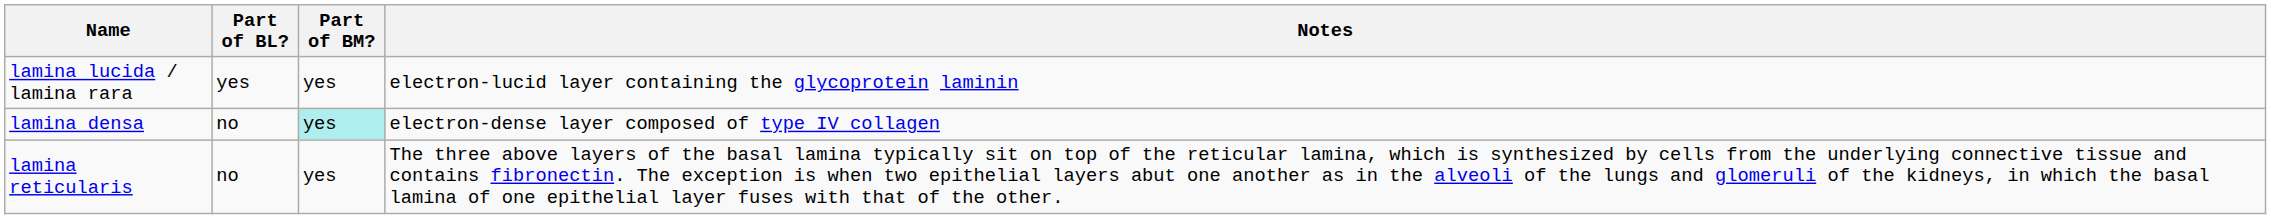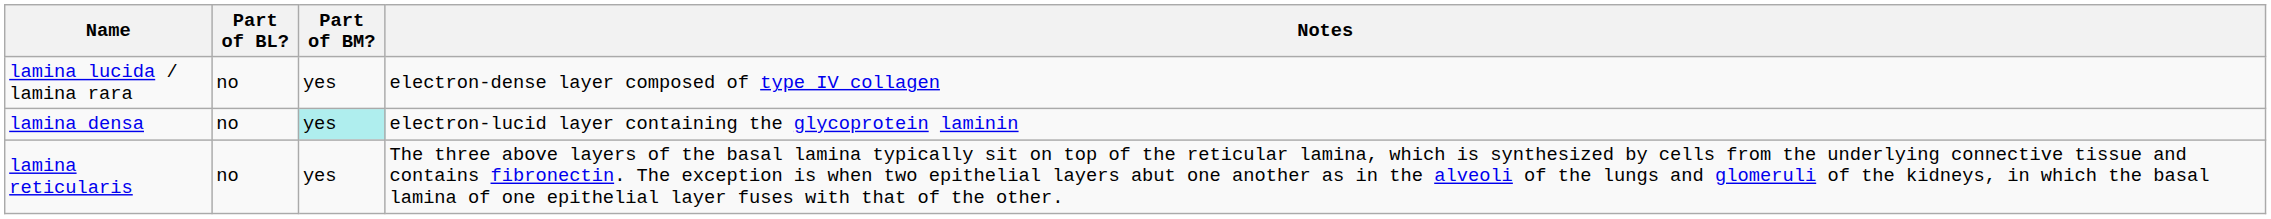 <table class="wikitable">
 <tr>
 <th>Name</th>
 <th>Part of BL?</th>
 <th>Part of BM?</th>
 <th>Notes</th>
 </tr>
 <tr>
 <td><a href='#'>lamina lucida</a> / lamina rara</td>
+<td>no</td>
 <td>yes</td>
-<td>yes</td>
-<td>electron-lucid layer containing the <a href='#'>glycoprotein</a> <a href='#'>laminin</a></td>
+<td>electron-dense layer composed of <a href='#'>type IV collagen</a></td>
 </tr>
 <tr>
 <td><a href='#'>lamina densa</a></td>
 <td>no</td>
 <td style="background: paleturquoise;">yes</td>
-<td>electron-dense layer composed of <a href='#'>type IV collagen</a></td>
+<td>electron-lucid layer containing the <a href='#'>glycoprotein</a> <a href='#'>laminin</a></td>
 </tr>
 <tr>
 <td><a href='#'>lamina reticularis</a></td>
 <td>no</td>
 <td>yes</td>
 <td>The three above layers of the basal lamina typically sit on top of the reticular lamina, which is synthesized by cells from the underlying connective tissue and contains <a href='#'>fibronectin</a>.  The exception is when two epithelial layers abut one another as in the <a href='#'>alveoli</a> of the lungs and <a href='#'>glomeruli</a> of the kidneys, in which the basal lamina of one epithelial layer fuses with that of the other.</td>
 </tr>
 </table>
